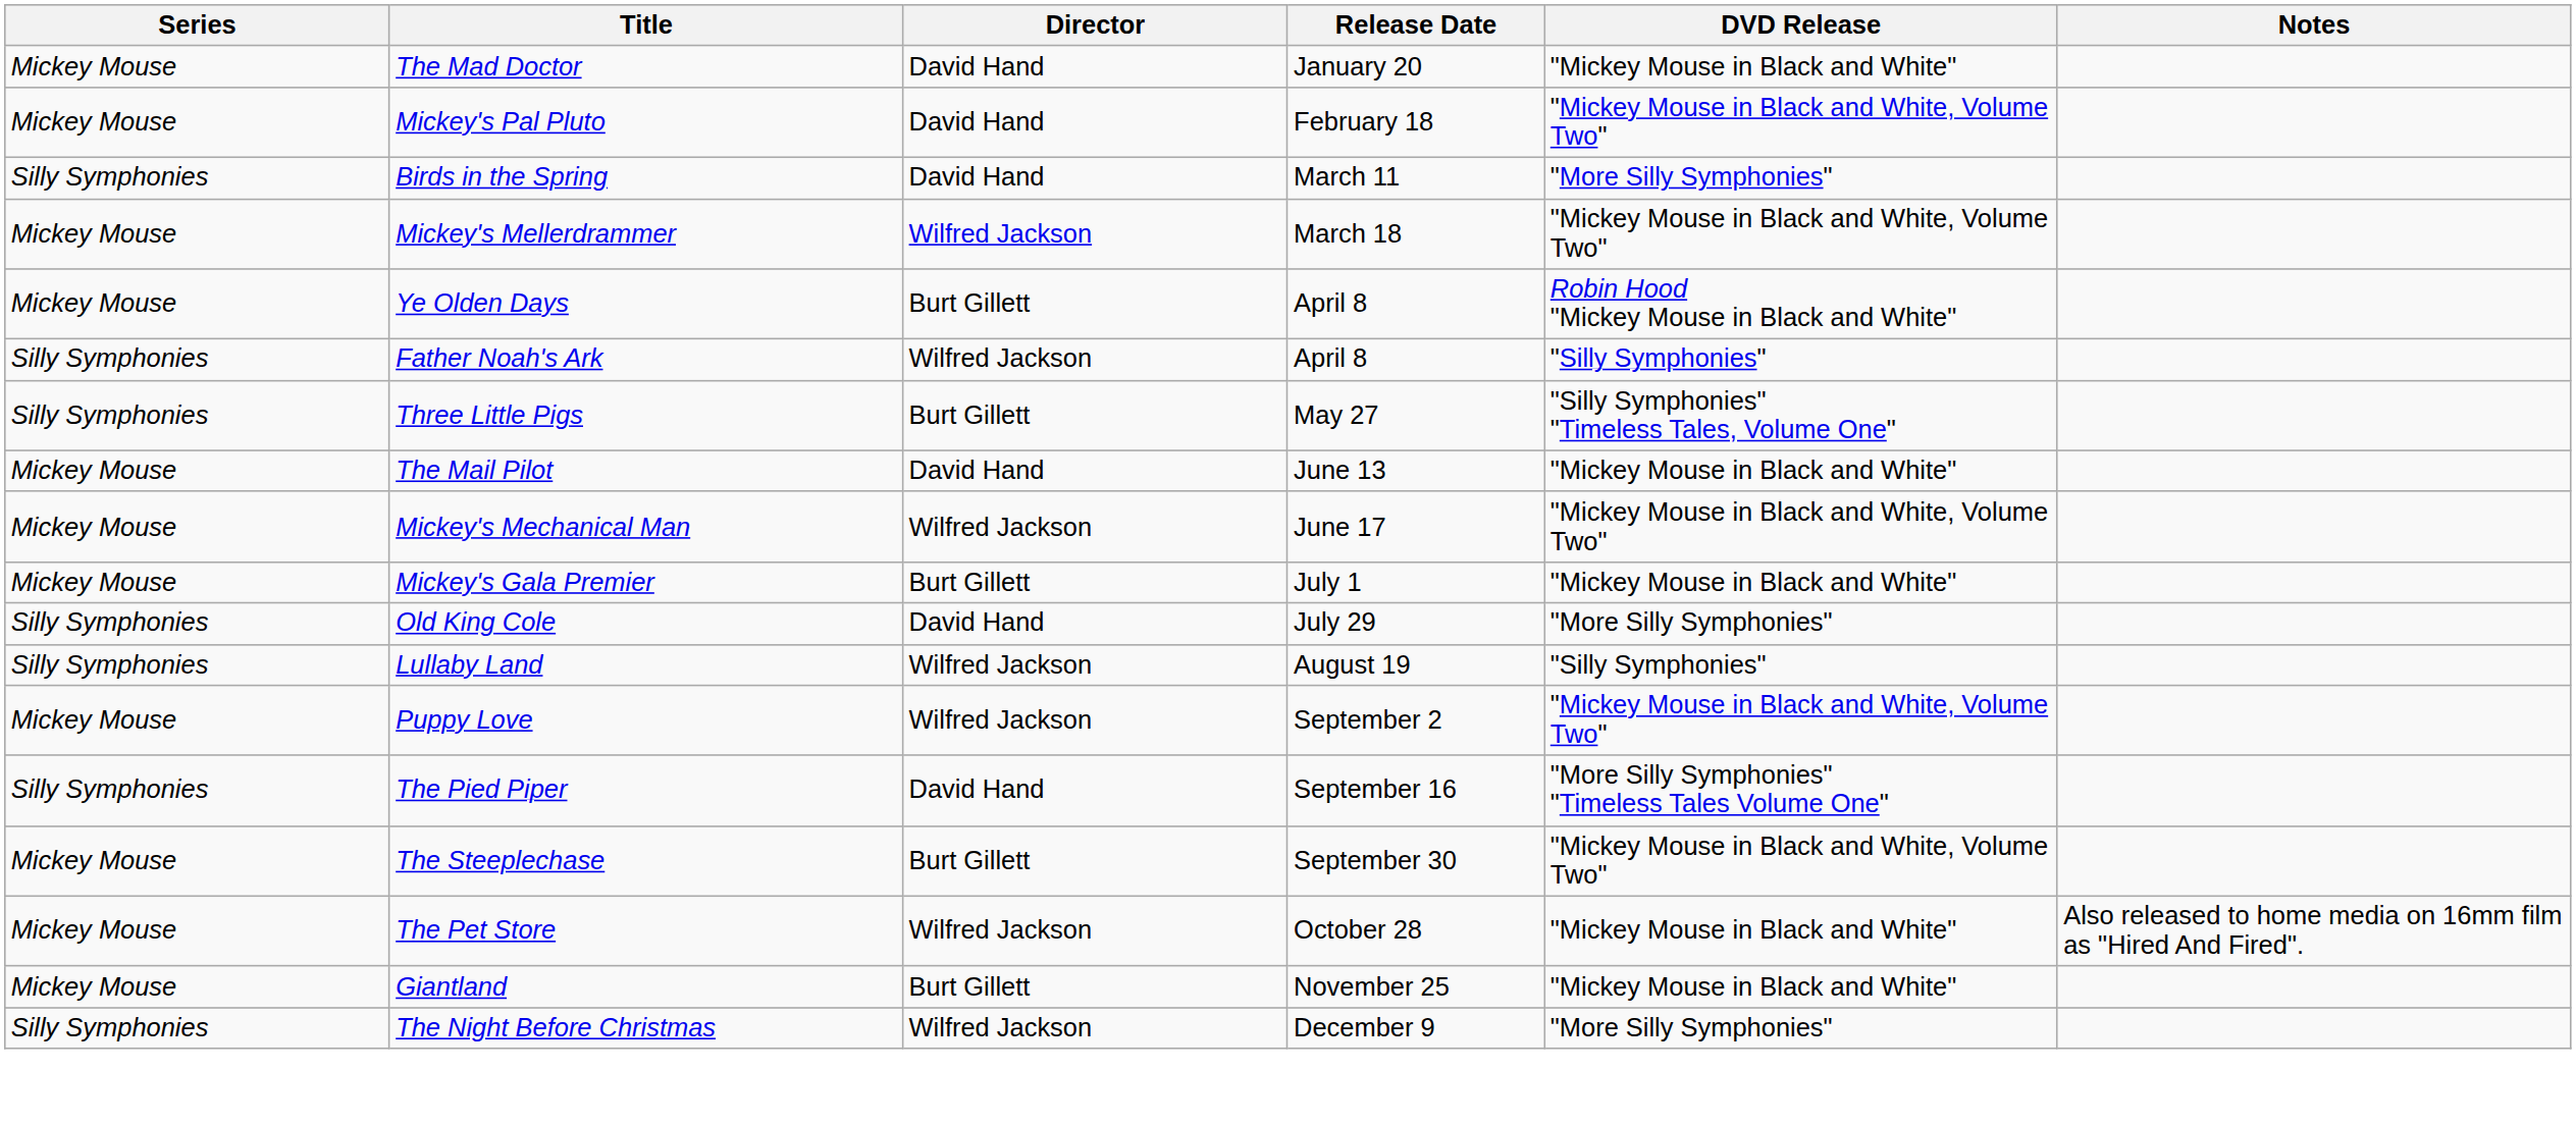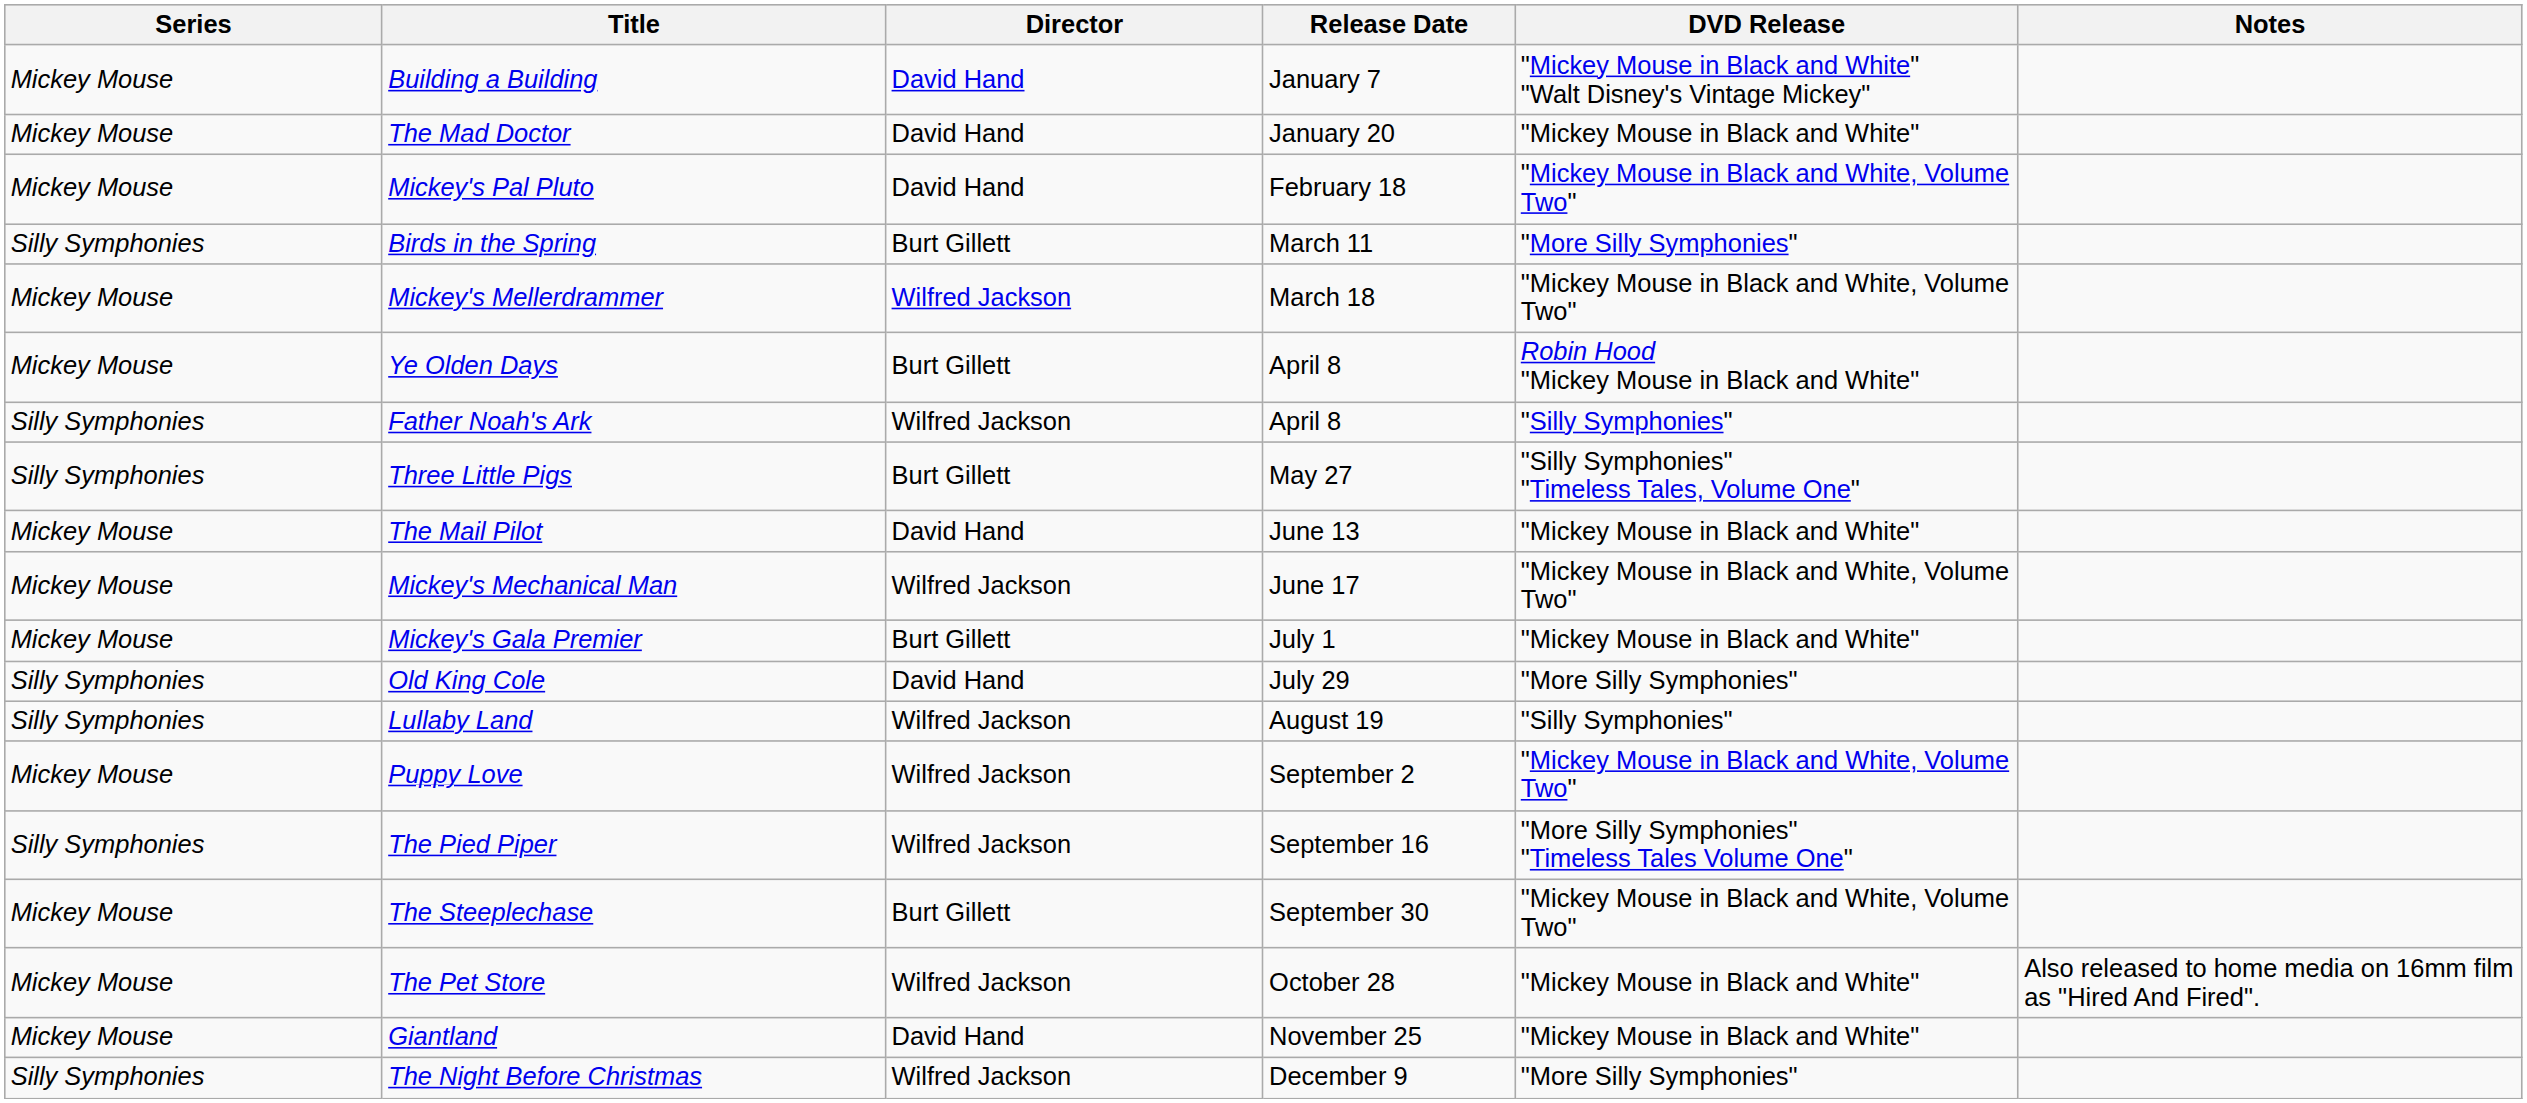 <table class="wikitable" style="width:100%;">
 <tr>
 <th style="width:15%;">Series</th>
 <th style="width:20%;">Title</th>
 <th style="width:15%;">Director</th>
 <th style="width:10%;">Release Date</th>
 <th style="width:20%;">DVD Release</th>
 <th style="width:20%;">Notes</th>
+</tr>
+<tr>
+<td><em>Mickey Mouse</em></td>
+<td><em><a href='#'>Building a Building</a></em> </td>
+<td><a href='#'>David Hand</a></td>
+<td>January 7</td>
+<td>"<a href='#'>Mickey Mouse in Black and White</a>" <br>"Walt Disney's Vintage Mickey"</td>
+<td></td>
 </tr>
 <tr>
 <td><em>Mickey Mouse</em></td>
 <td><em><a href='#'>The Mad Doctor</a></em></td>
 <td>David Hand</td>
 <td>January 20</td>
 <td>"Mickey Mouse in Black and White"</td>
 <td></td>
 </tr>
 <tr>
 <td><em>Mickey Mouse</em></td>
 <td><em><a href='#'>Mickey's Pal Pluto</a></em></td>
 <td>David Hand</td>
 <td>February 18</td>
 <td>"<a href='#'>Mickey Mouse in Black and White, Volume Two</a>"</td>
 <td></td>
 </tr>
 <tr>
 <td><em>Silly Symphonies</em></td>
 <td><em><a href='#'>Birds in the Spring</a></em></td>
-<td>David Hand</td>
+<td>Burt Gillett</td>
 <td>March 11</td>
 <td>"<a href='#'>More Silly Symphonies</a>"</td>
 <td></td>
 </tr>
 <tr>
 <td><em>Mickey Mouse</em></td>
 <td><em><a href='#'>Mickey's Mellerdrammer</a></em></td>
 <td><a href='#'>Wilfred Jackson</a></td>
 <td>March 18</td>
 <td>"Mickey Mouse in Black and White, Volume Two"</td>
 <td></td>
 </tr>
 <tr>
 <td><em>Mickey Mouse</em></td>
 <td><em><a href='#'>Ye Olden Days</a></em></td>
 <td>Burt Gillett</td>
 <td>April 8</td>
 <td><em><a href='#'>Robin Hood</a></em> <br>"Mickey Mouse in Black and White"</td>
 <td></td>
 </tr>
 <tr>
 <td><em>Silly Symphonies</em></td>
 <td><em><a href='#'>Father Noah's Ark</a></em></td>
 <td>Wilfred Jackson</td>
 <td>April 8</td>
 <td>"<a href='#'>Silly Symphonies</a>"</td>
 <td></td>
 </tr>
 <tr>
 <td><em>Silly Symphonies</em></td>
 <td><em><a href='#'>Three Little Pigs</a></em> </td>
 <td>Burt Gillett</td>
 <td>May 27</td>
 <td>"Silly Symphonies" <br>"<a href='#'>Timeless Tales, Volume One</a>"</td>
 <td></td>
 </tr>
 <tr>
 <td><em>Mickey Mouse</em></td>
 <td><em><a href='#'>The Mail Pilot</a></em></td>
 <td>David Hand</td>
 <td>June 13</td>
 <td>"Mickey Mouse in Black and White"</td>
 <td></td>
 </tr>
 <tr>
 <td><em>Mickey Mouse</em></td>
 <td><em><a href='#'>Mickey's Mechanical Man</a></em></td>
 <td>Wilfred Jackson</td>
 <td>June 17</td>
 <td>"Mickey Mouse in Black and White, Volume Two"</td>
 <td></td>
 </tr>
 <tr>
 <td><em>Mickey Mouse</em></td>
 <td><em><a href='#'>Mickey's Gala Premier</a></em></td>
 <td>Burt Gillett</td>
 <td>July 1</td>
 <td>"Mickey Mouse in Black and White"</td>
 <td></td>
 </tr>
 <tr>
 <td><em>Silly Symphonies</em></td>
 <td><em><a href='#'>Old King Cole</a></em></td>
 <td>David Hand</td>
 <td>July 29</td>
 <td>"More Silly Symphonies"</td>
 <td></td>
 </tr>
 <tr>
 <td><em>Silly Symphonies</em></td>
 <td><em><a href='#'>Lullaby Land</a></em></td>
 <td>Wilfred Jackson</td>
 <td>August 19</td>
 <td>"Silly Symphonies"</td>
 <td></td>
 </tr>
 <tr>
 <td><em>Mickey Mouse</em></td>
 <td><em><a href='#'>Puppy Love</a></em></td>
 <td>Wilfred Jackson</td>
 <td>September 2</td>
 <td>"<a href='#'>Mickey Mouse in Black and White, Volume Two</a>"</td>
 <td></td>
 </tr>
 <tr>
 <td><em>Silly Symphonies</em></td>
 <td><em><a href='#'>The Pied Piper</a> </em></td>
-<td>David Hand</td>
+<td>Wilfred Jackson</td>
 <td>September 16</td>
 <td>"More Silly Symphonies" <br>"<a href='#'>Timeless Tales Volume One</a>"</td>
 <td></td>
 </tr>
 <tr>
 <td><em>Mickey Mouse</em></td>
 <td><em><a href='#'>The Steeplechase</a></em></td>
 <td>Burt Gillett</td>
 <td>September 30</td>
 <td>"Mickey Mouse in Black and White, Volume Two"</td>
 <td></td>
 </tr>
 <tr>
 <td><em>Mickey Mouse</em></td>
 <td><em><a href='#'>The Pet Store</a></em></td>
 <td>Wilfred Jackson</td>
 <td>October 28</td>
 <td>"Mickey Mouse in Black and White"</td>
 <td>Also released to home media on 16mm film as "Hired And Fired".</td>
 </tr>
 <tr>
 <td><em>Mickey Mouse</em></td>
 <td><em><a href='#'>Giantland</a></em></td>
-<td>Burt Gillett</td>
+<td>David Hand</td>
 <td>November 25</td>
 <td>"Mickey Mouse in Black and White"</td>
 <td></td>
 </tr>
 <tr>
 <td><em>Silly Symphonies</em></td>
 <td><em><a href='#'>The Night Before Christmas</a></em></td>
 <td>Wilfred Jackson</td>
 <td>December 9</td>
 <td>"More Silly Symphonies"</td>
 <td></td>
 </tr>
 </table>
